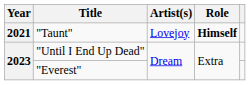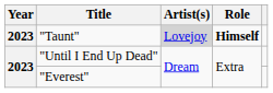 <table class="wikitable plainrowheaders" style="margin-right: 0;">
 <tr>
 <th scope="col">Year</th>
 <th scope="col">Title</th>
 <th scope="col">Artist(s)</th>
 <th>Role</th>
 <th scope="col" class="unsortable"></th>
 </tr>
 <tr>
-<th scope="row">2021</th>
+<th scope="row">2023</th>
 <td>"Taunt"</td>
-<td><a href='#'>Lovejoy</a></td>
+<td style="background: lightgrey;"><a href='#'>Lovejoy</a></td>
 <td><strong>Himself</strong></td>
 <td></td>
 </tr>
 <tr>
 <th rowspan="2" scope="row">2023</th>
 <td>"Until I End Up Dead"</td>
 <td rowspan="2"><a href='#'>Dream</a></td>
 <td rowspan="2">Extra</td>
 <td></td>
 </tr>
 <tr>
 <td>"Everest"</td>
 <td></td>
 </tr>
 </table>
